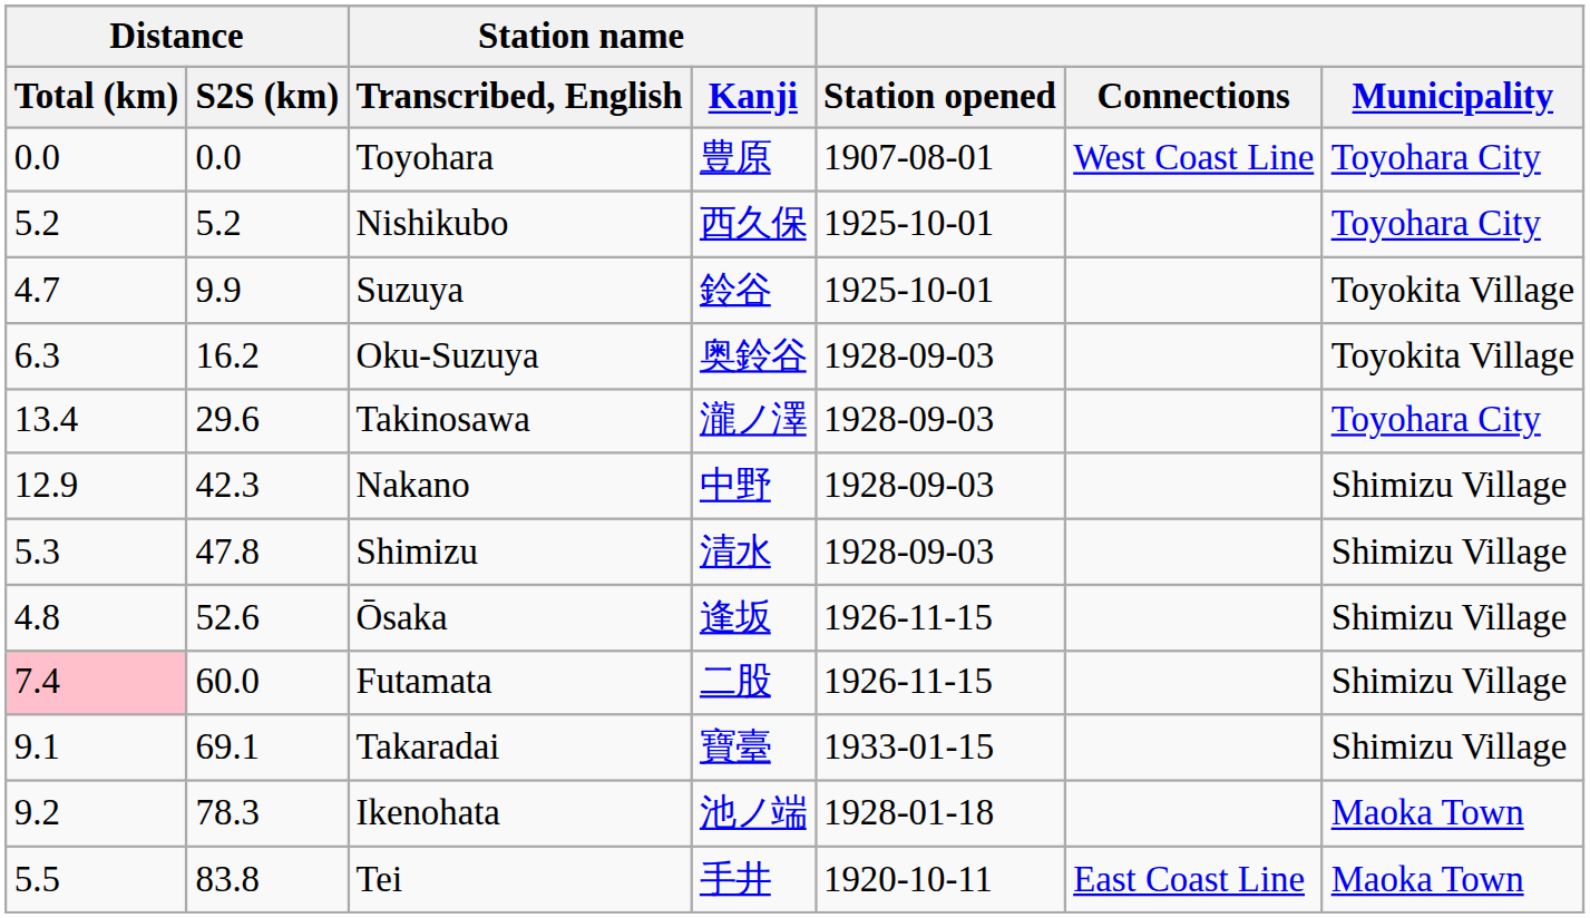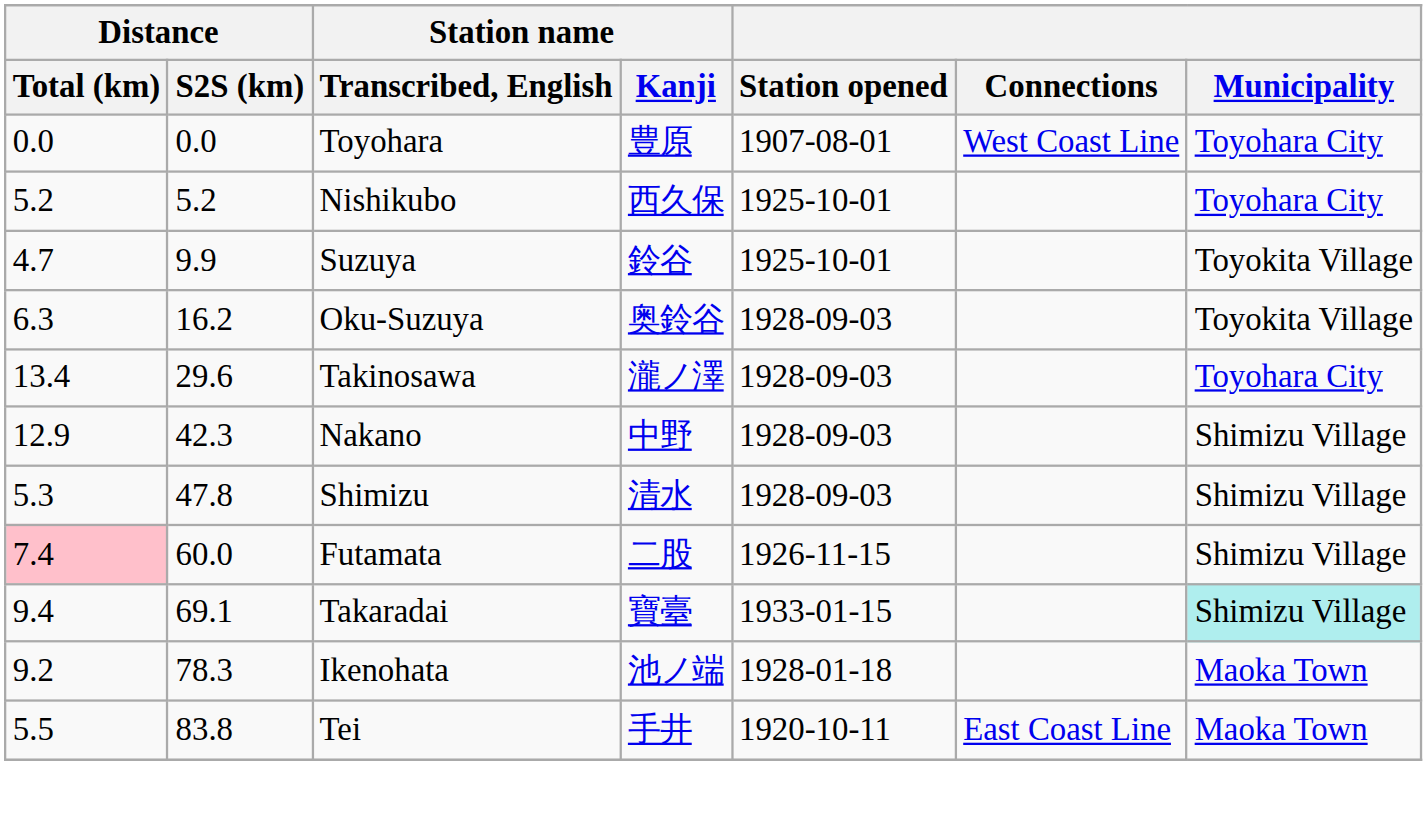 <table class="wikitable" style="font-size:90%;">
 <tr>
 </tr>
 <tr>
 <th colspan="2">Distance</th>
 <th colspan="2">Station name</th>
 <th colspan="3"></th>
 </tr>
 <tr>
 <th>Total (km)</th>
 <th>S2S (km)</th>
 <th>Transcribed, English</th>
 <th><a href='#'>Kanji</a></th>
 <th>Station opened</th>
 <th>Connections</th>
 <th><a href='#'>Municipality</a></th>
 </tr>
 <tr>
 <td>0.0</td>
 <td>0.0</td>
 <td>Toyohara</td>
 <td><a href='#'>豊原</a></td>
 <td>1907-08-01</td>
 <td><a href='#'>West Coast Line</a></td>
 <td><a href='#'>Toyohara City</a></td>
 </tr>
 <tr>
 <td>5.2</td>
 <td>5.2</td>
 <td>Nishikubo</td>
 <td><a href='#'>西久保</a></td>
 <td>1925-10-01</td>
 <td></td>
 <td><a href='#'>Toyohara City</a></td>
 </tr>
 <tr>
 <td>4.7</td>
 <td>9.9</td>
 <td>Suzuya</td>
 <td><a href='#'>鈴谷</a></td>
 <td>1925-10-01</td>
 <td></td>
 <td>Toyokita Village</td>
 </tr>
 <tr>
 <td>6.3</td>
 <td>16.2</td>
 <td>Oku-Suzuya</td>
 <td><a href='#'>奥鈴谷</a></td>
 <td>1928-09-03</td>
 <td></td>
 <td>Toyokita Village</td>
 </tr>
 <tr>
 <td>13.4</td>
 <td>29.6</td>
 <td>Takinosawa</td>
 <td><a href='#'>瀧ノ澤</a></td>
 <td>1928-09-03</td>
 <td></td>
 <td><a href='#'>Toyohara City</a></td>
 </tr>
 <tr>
 <td>12.9</td>
 <td>42.3</td>
 <td>Nakano</td>
 <td><a href='#'>中野</a></td>
 <td>1928-09-03</td>
 <td></td>
 <td>Shimizu Village</td>
 </tr>
 <tr>
 <td>5.3</td>
 <td>47.8</td>
 <td>Shimizu</td>
 <td><a href='#'>清水</a></td>
 <td>1928-09-03</td>
 <td></td>
 <td>Shimizu Village</td>
 </tr>
 <tr>
-<td>4.8</td>
-<td>52.6</td>
-<td>Ōsaka</td>
-<td><a href='#'>逢坂</a></td>
-<td>1926-11-15</td>
-<td></td>
-<td>Shimizu Village</td>
-</tr>
-<tr>
 <td style="background: pink;">7.4</td>
 <td>60.0</td>
 <td>Futamata</td>
 <td><a href='#'>二股</a></td>
 <td>1926-11-15</td>
 <td></td>
 <td>Shimizu Village</td>
 </tr>
 <tr>
-<td>9.1</td>
+<td>9.4</td>
 <td>69.1</td>
 <td>Takaradai</td>
 <td><a href='#'>寶臺</a></td>
 <td>1933-01-15</td>
 <td></td>
-<td>Shimizu Village</td>
+<td style="background: paleturquoise;">Shimizu Village</td>
 </tr>
 <tr>
 <td>9.2</td>
 <td>78.3</td>
 <td>Ikenohata</td>
 <td><a href='#'>池ノ端</a></td>
 <td>1928-01-18</td>
 <td></td>
 <td><a href='#'>Maoka Town</a></td>
 </tr>
 <tr>
 <td>5.5</td>
 <td>83.8</td>
 <td>Tei</td>
 <td><a href='#'>手井</a></td>
 <td>1920-10-11</td>
 <td><a href='#'>East Coast Line</a></td>
 <td><a href='#'>Maoka Town</a></td>
 </tr>
 <tr>
 </tr>
 </table>
